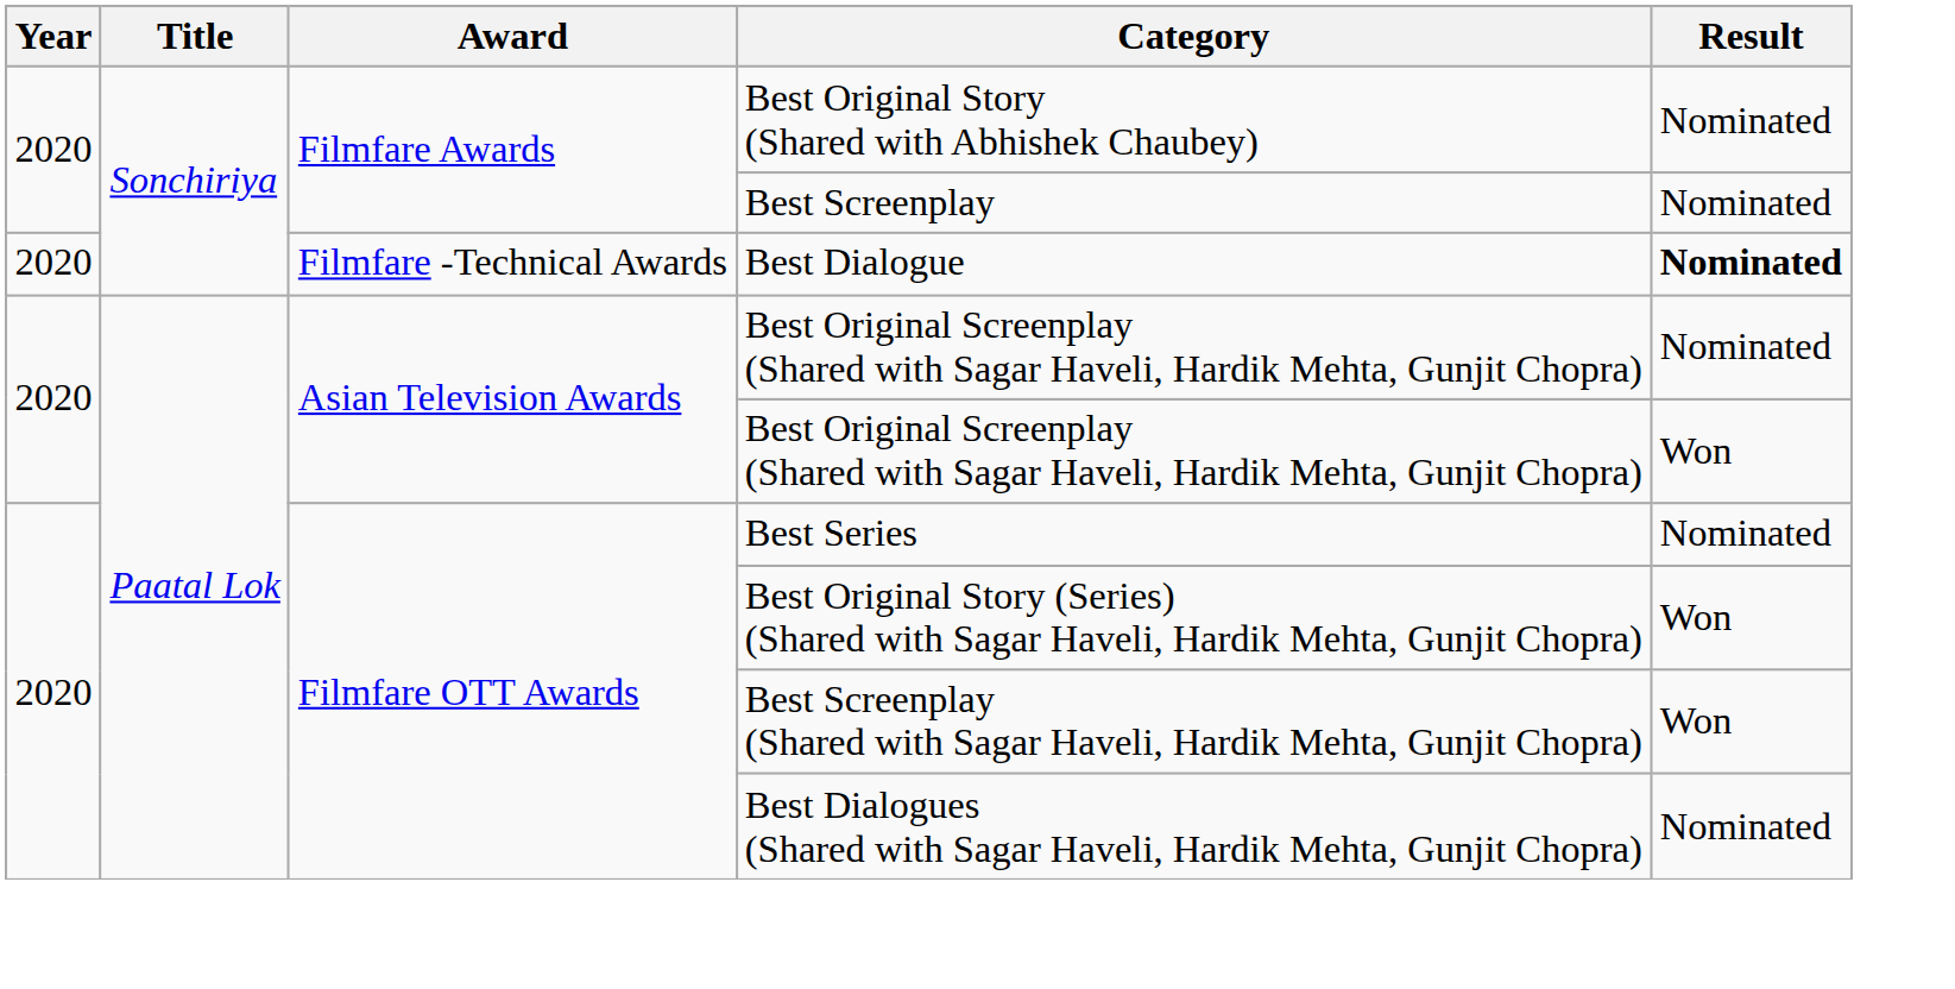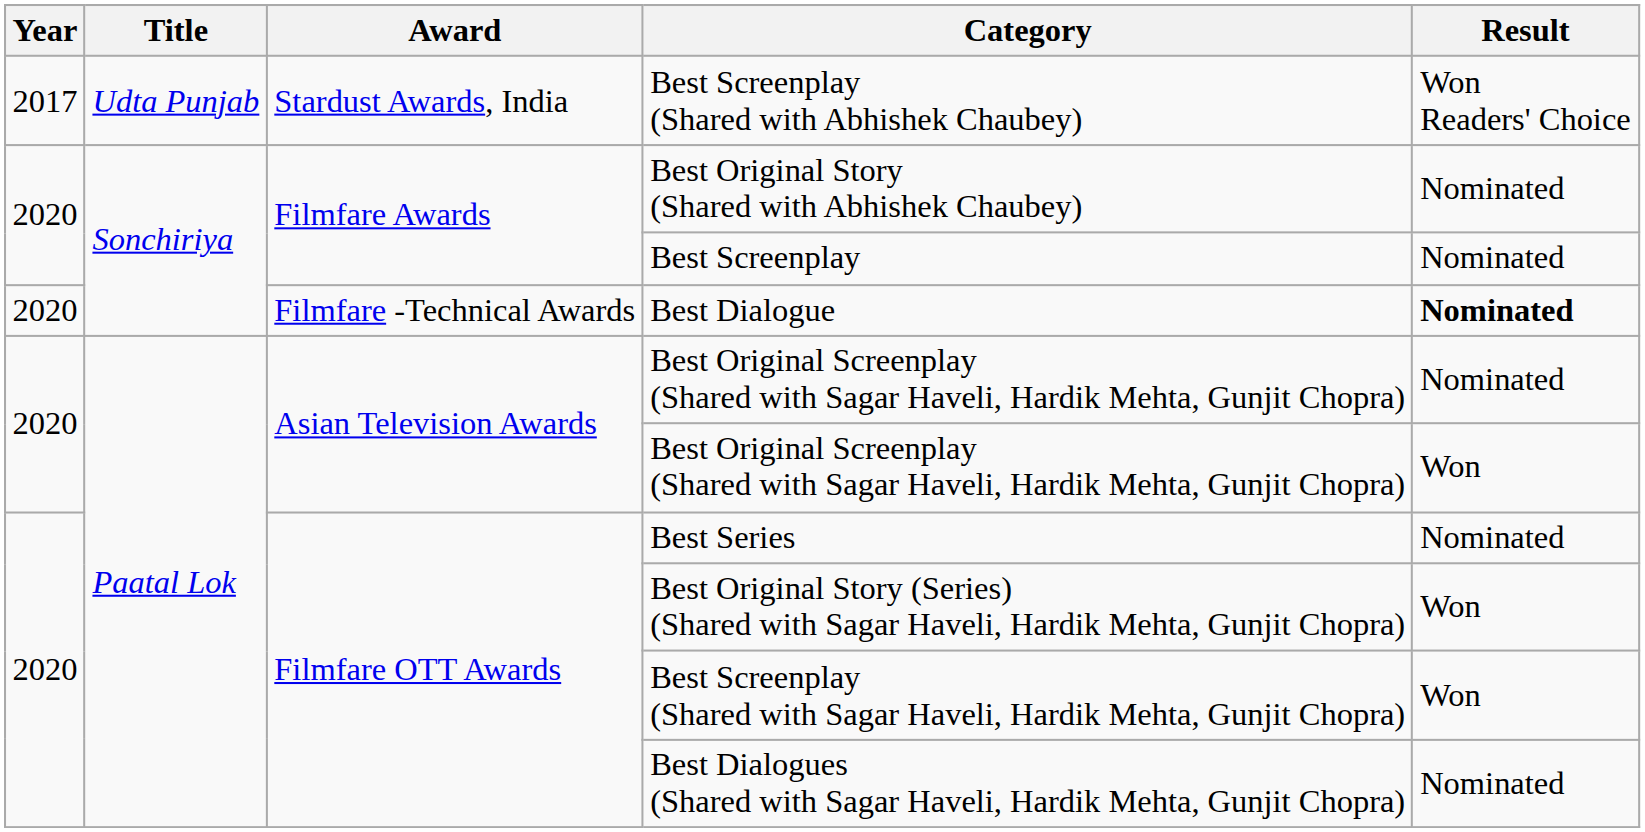 <table class="wikitable sortable">
 <tr>
 <th>Year</th>
 <th>Title</th>
 <th>Award</th>
 <th>Category</th>
 <th>Result</th>
+</tr>
+<tr>
+<td>2017</td>
+<td><em><a href='#'>Udta Punjab</a></em></td>
+<td><a href='#'>Stardust Awards</a>, India</td>
+<td>Best Screenplay<br>(Shared with Abhishek Chaubey)</td>
+<td>Won<br>Readers' Choice</td>
 </tr>
 <tr>
 <td rowspan="2">2020</td>
 <td rowspan="3"><em><a href='#'>Sonchiriya</a></em></td>
 <td rowspan="2"><a href='#'>Filmfare Awards</a></td>
 <td>Best Original Story<br>(Shared with Abhishek Chaubey)</td>
 <td>Nominated</td>
 </tr>
 <tr>
 <td>Best Screenplay</td>
 <td>Nominated</td>
 </tr>
 <tr>
 <td>2020</td>
 <td><a href='#'>Filmfare</a> -Technical Awards</td>
 <td>Best Dialogue</td>
 <td><strong>Nominated</strong></td>
 </tr>
 <tr>
 <td rowspan="2">2020</td>
 <td rowspan="6"><em><a href='#'>Paatal Lok</a></em></td>
 <td rowspan="2"><a href='#'>Asian Television Awards</a></td>
 <td>Best Original Screenplay<br>(Shared with Sagar Haveli, Hardik Mehta, Gunjit Chopra)</td>
 <td>Nominated</td>
 </tr>
 <tr>
 <td>Best Original Screenplay<br>(Shared with Sagar Haveli, Hardik Mehta, Gunjit Chopra)</td>
 <td>Won</td>
 </tr>
 <tr>
 <td rowspan="4">2020</td>
 <td rowspan="4"><a href='#'>Filmfare OTT Awards</a></td>
 <td>Best Series</td>
 <td>Nominated</td>
 </tr>
 <tr>
 <td>Best Original Story (Series)<br>(Shared with Sagar Haveli, Hardik Mehta, Gunjit Chopra)</td>
 <td>Won</td>
 </tr>
 <tr>
 <td>Best Screenplay<br>(Shared with Sagar Haveli, Hardik Mehta, Gunjit Chopra)</td>
 <td>Won</td>
 </tr>
 <tr>
 <td>Best Dialogues<br>(Shared with Sagar Haveli, Hardik Mehta, Gunjit Chopra)</td>
 <td>Nominated</td>
 </tr>
 </table>
